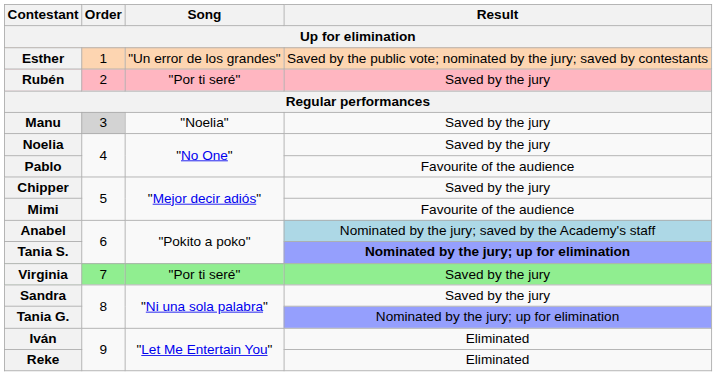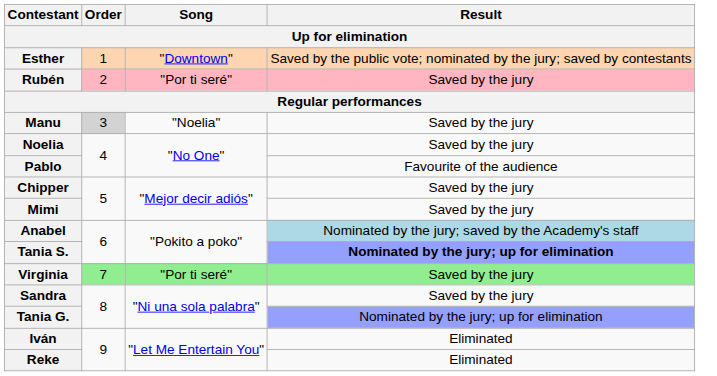 <table class="wikitable plainrowheaders" style="text-align:center;">
 <tr>
 <th scope="col">Contestant</th>
 <th scope="col">Order</th>
 <th scope="col">Song</th>
 <th scope="col">Result</th>
 </tr>
 <tr>
 <th colspan="4">Up for elimination</th>
 </tr>
 <tr style="background:#fdd5b1;">
 <th scope="row">Esther</th>
 <td>1</td>
-<td>"Un error de los grandes"</td>
+<td>"<a href='#'>Downtown</a>"</td>
 <td>Saved by the public vote; nominated by the jury; saved by contestants</td>
 </tr>
 <tr style="background:lightpink;">
 <th scope="row">Rubén</th>
 <td>2</td>
 <td>"Por ti seré"</td>
 <td>Saved by the jury</td>
 </tr>
 <tr>
 <th colspan="4">Regular performances</th>
 </tr>
 <tr>
 <th scope="row">Manu</th>
 <td style="background: lightgrey;">3</td>
 <td>"Noelia"</td>
 <td>Saved by the jury</td>
 </tr>
 <tr>
 <th scope="row">Noelia</th>
 <td rowspan="2">4</td>
 <td rowspan="2">"<a href='#'>No One</a>"</td>
 <td>Saved by the jury</td>
 </tr>
 <tr>
 <th scope="row">Pablo</th>
 <td>Favourite of the audience</td>
 </tr>
 <tr>
 <th scope="row">Chipper</th>
 <td rowspan="2">5</td>
 <td rowspan="2">"<a href='#'>Mejor decir adiós</a>"</td>
 <td>Saved by the jury</td>
 </tr>
 <tr>
 <th scope="row">Mimi</th>
-<td>Favourite of the audience</td>
+<td>Saved by the jury</td>
 </tr>
 <tr>
 <th scope="row">Anabel</th>
 <td rowspan="2">6</td>
 <td rowspan="2">"Pokito a poko"</td>
 <td style="background:lightblue;">Nominated by the jury; saved by the Academy's staff</td>
 </tr>
 <tr>
 <th scope="row">Tania S.</th>
 <td style="background:#959ffd;"><strong>Nominated by the jury; up for elimination</strong></td>
 </tr>
 <tr style="background:lightgreen;">
 <th scope="row">Virginia</th>
 <td>7</td>
 <td>"Por ti seré"</td>
 <td>Saved by the jury</td>
 </tr>
 <tr>
 <th scope="row">Sandra</th>
 <td rowspan="2">8</td>
 <td rowspan="2">"<a href='#'>Ni una sola palabra</a>"</td>
 <td>Saved by the jury</td>
 </tr>
 <tr>
 <th scope="row">Tania G.</th>
 <td style="background:#959ffd;">Nominated by the jury; up for elimination</td>
 </tr>
 <tr>
 <th scope="row">Iván</th>
 <td rowspan="2">9</td>
 <td rowspan="2">"<a href='#'>Let Me Entertain You</a>"</td>
 <td>Eliminated</td>
 </tr>
 <tr>
 <th scope="row">Reke</th>
 <td>Eliminated</td>
 </tr>
 </table>
